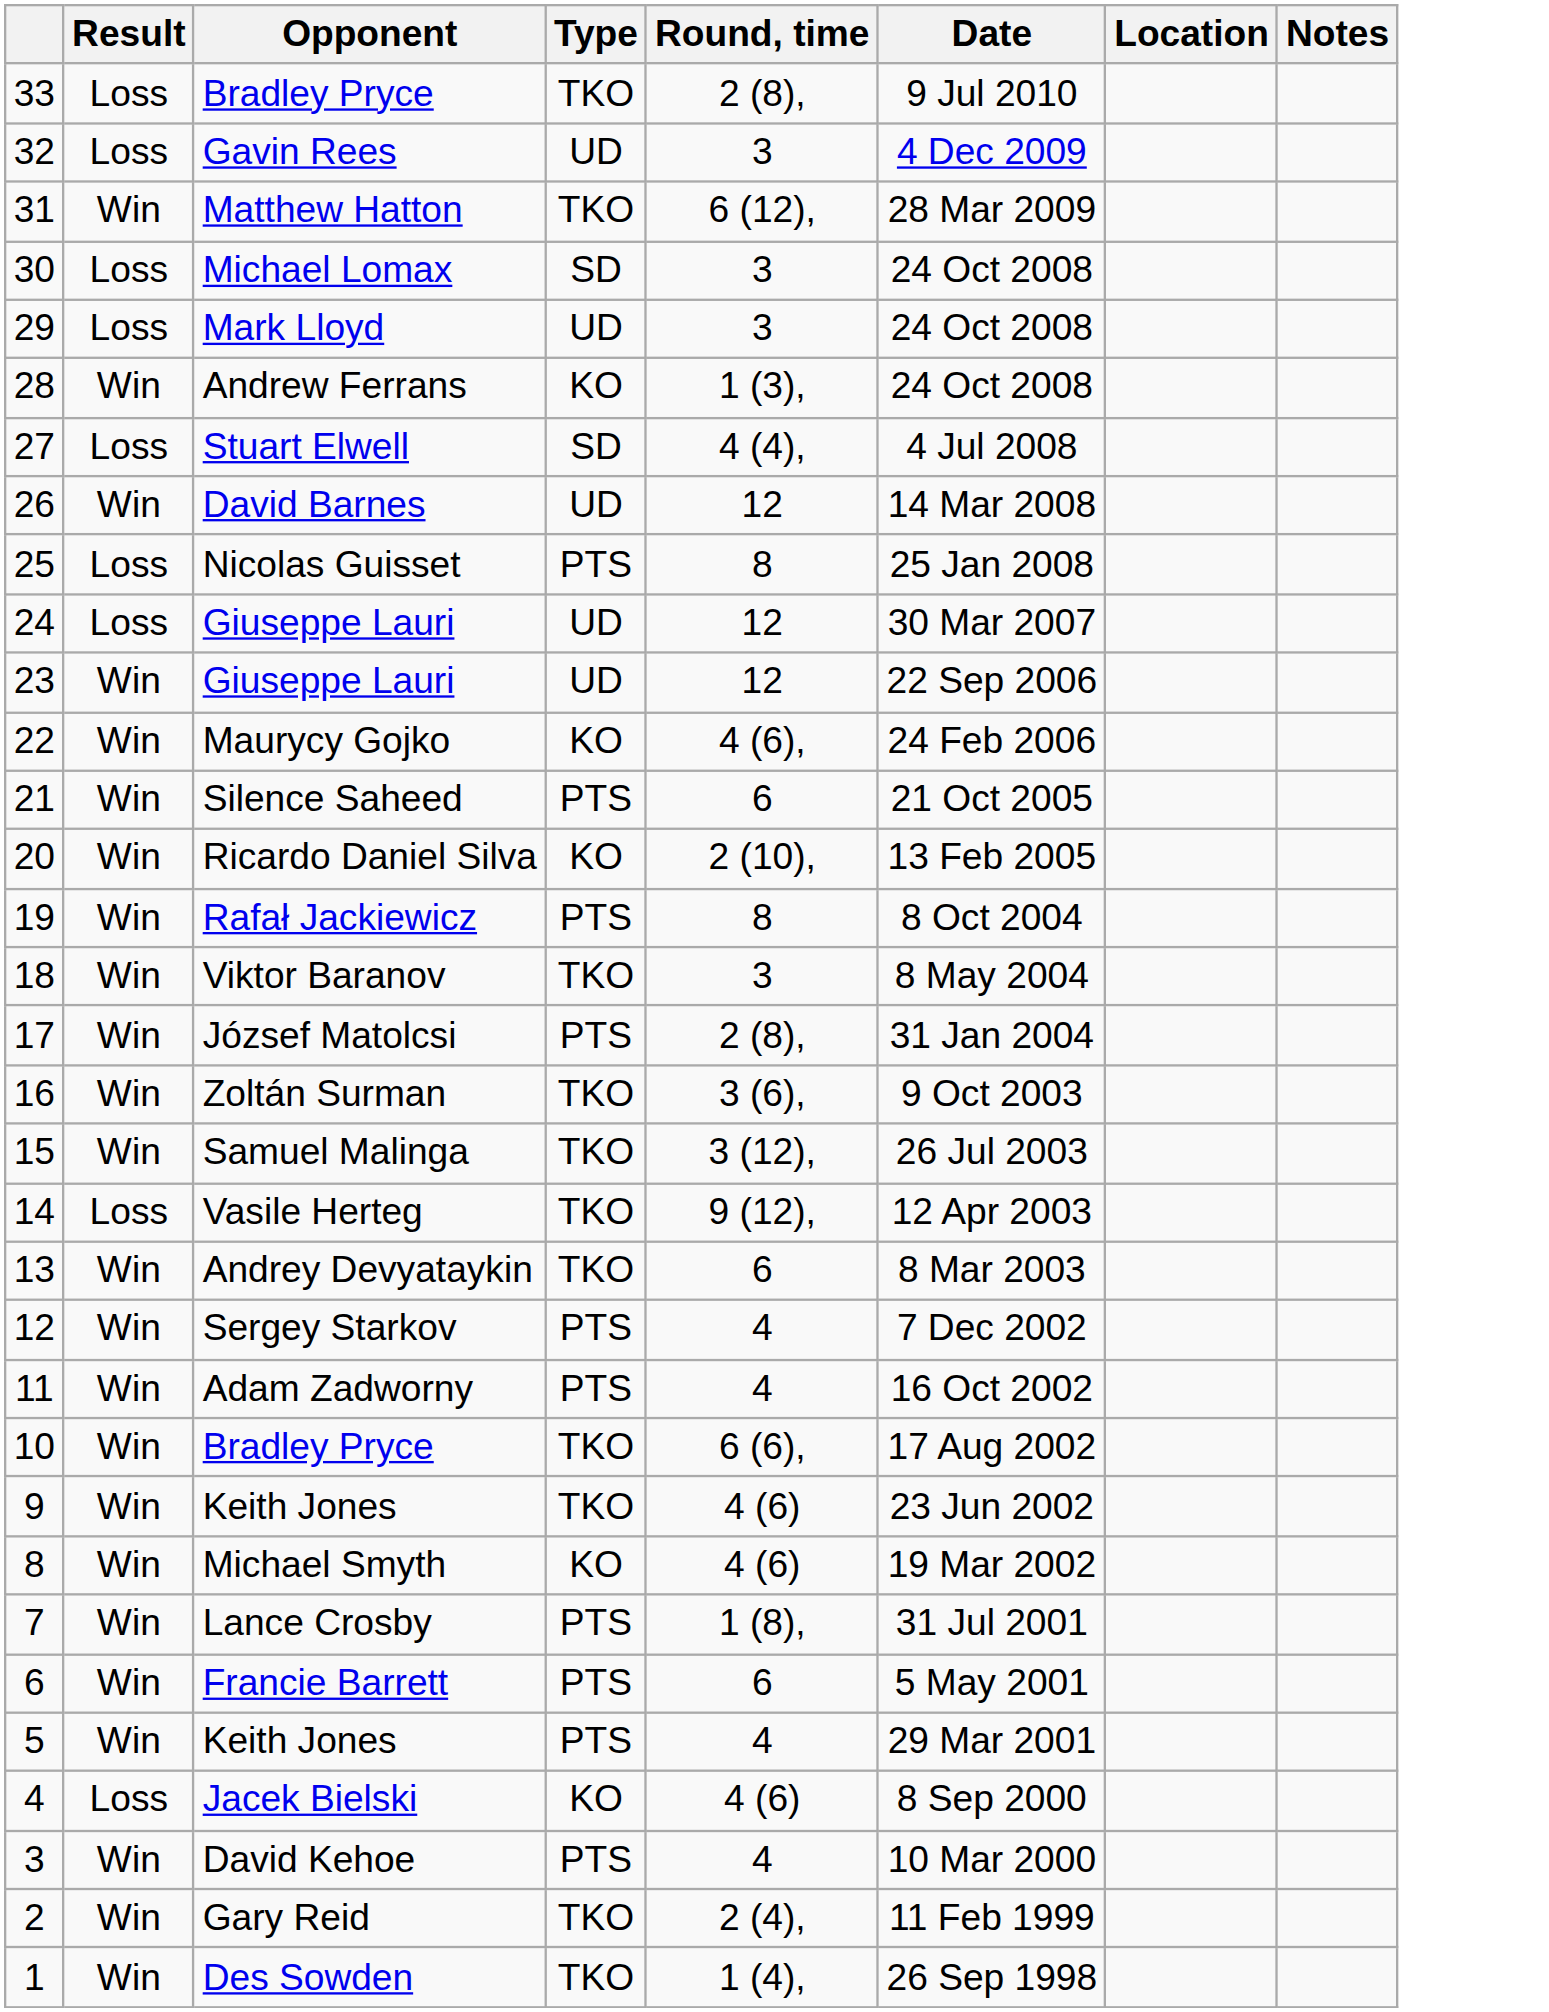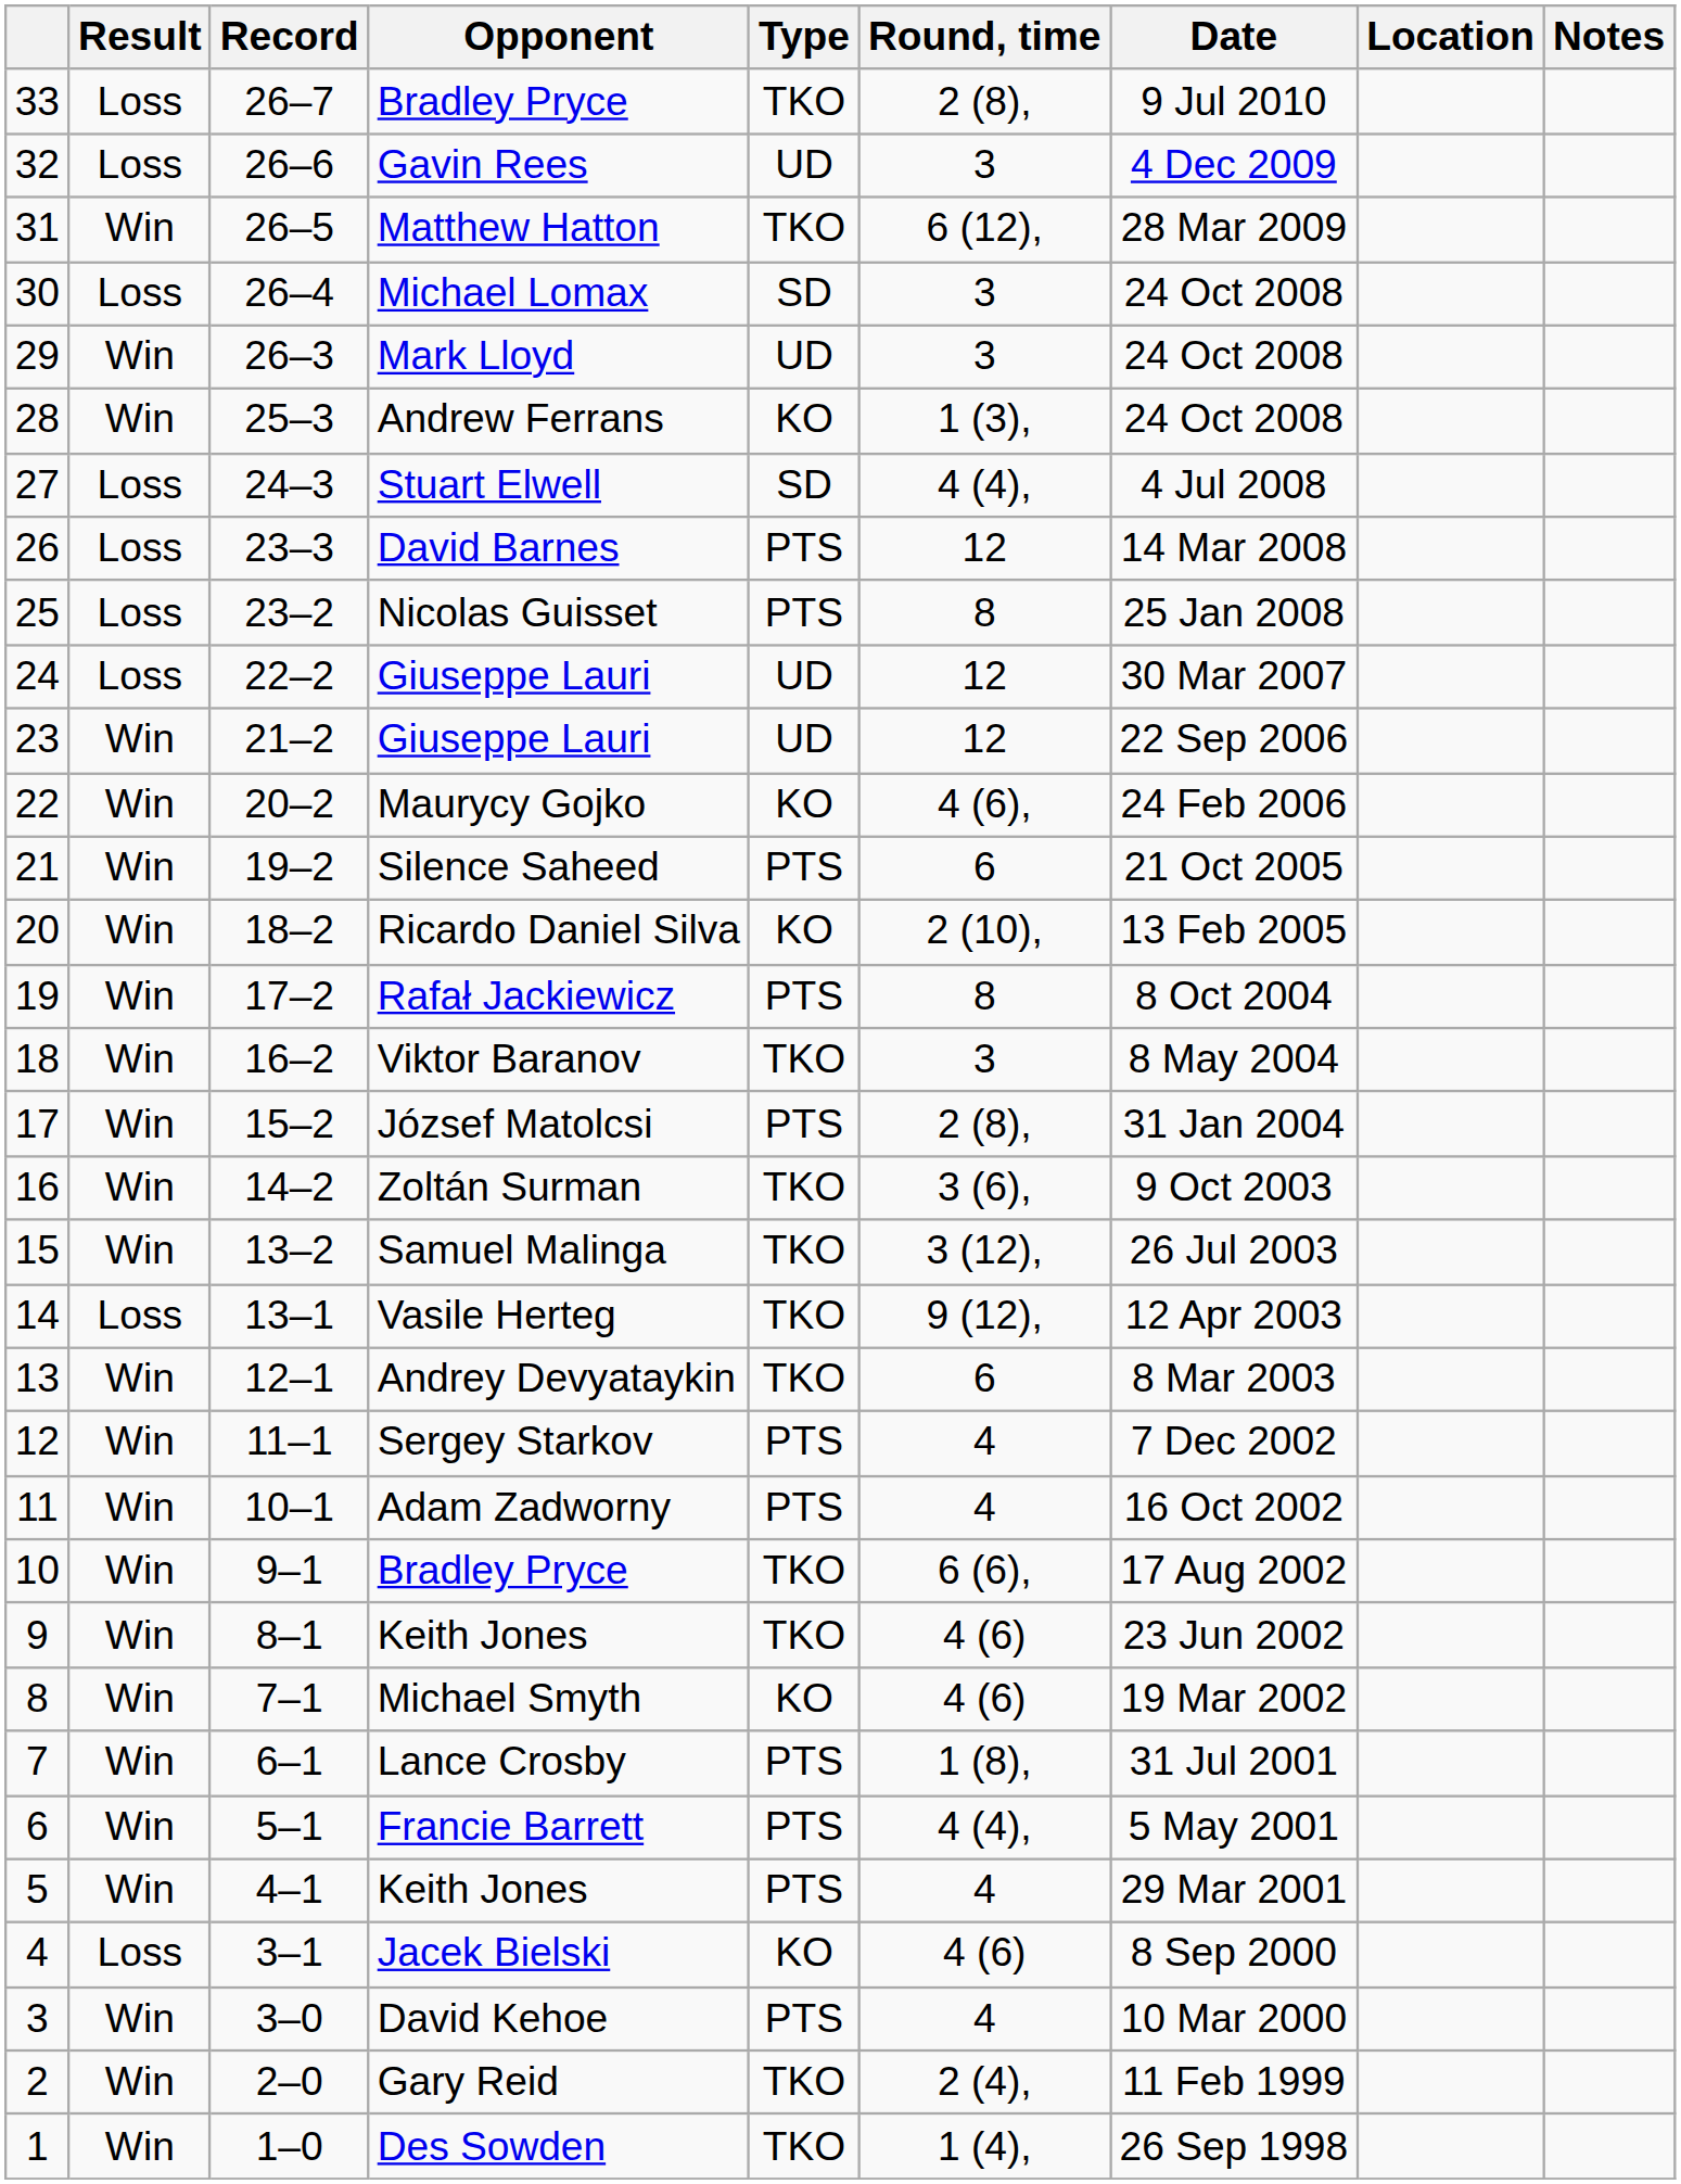 <table class="wikitable" style="text-align:center">
 <tr>
 <th></th>
 <th>Result</th>
+<th>Record</th>
 <th>Opponent</th>
 <th>Type</th>
 <th>Round, time</th>
 <th>Date</th>
 <th>Location</th>
 <th>Notes</th>
 </tr>
 <tr>
 <td>33</td>
 <td>Loss</td>
+<td>26–7</td>
 <td style="text-align:left;"><a href='#'>Bradley Pryce</a></td>
 <td>TKO</td>
 <td>2 (8), </td>
 <td>9 Jul 2010</td>
 <td style="text-align:left;"></td>
 <td></td>
 </tr>
 <tr>
 <td>32</td>
 <td>Loss</td>
+<td>26–6</td>
 <td style="text-align:left;"><a href='#'>Gavin Rees</a></td>
 <td>UD</td>
 <td>3</td>
 <td><a href='#'>4 Dec 2009</a></td>
 <td style="text-align:left;"></td>
 <td style="text-align:left;"></td>
 </tr>
 <tr>
 <td>31</td>
 <td>Win</td>
+<td>26–5</td>
 <td style="text-align:left;"><a href='#'>Matthew Hatton</a></td>
 <td>TKO</td>
 <td>6 (12), </td>
 <td>28 Mar 2009</td>
 <td style="text-align:left;"></td>
 <td></td>
 </tr>
 <tr>
 <td>30</td>
 <td>Loss</td>
+<td>26–4</td>
 <td style="text-align:left;"><a href='#'>Michael Lomax</a></td>
 <td>SD</td>
 <td>3</td>
 <td>24 Oct 2008</td>
 <td style="text-align:left;"></td>
 <td style="text-align:left;"></td>
 </tr>
 <tr>
 <td>29</td>
-<td>Loss</td>
+<td>Win</td>
+<td>26–3</td>
 <td style="text-align:left;"><a href='#'>Mark Lloyd</a></td>
 <td>UD</td>
 <td>3</td>
 <td>24 Oct 2008</td>
 <td style="text-align:left;"></td>
 <td style="text-align:left;"></td>
 </tr>
 <tr>
 <td>28</td>
 <td>Win</td>
+<td>25–3</td>
 <td style="text-align:left;">Andrew Ferrans</td>
 <td>KO</td>
 <td>1 (3), </td>
 <td>24 Oct 2008</td>
 <td style="text-align:left;"></td>
 <td style="text-align:left;"></td>
 </tr>
 <tr>
 <td>27</td>
 <td>Loss</td>
+<td>24–3</td>
 <td style="text-align:left;"><a href='#'>Stuart Elwell</a></td>
 <td>SD</td>
 <td>4 (4), </td>
 <td>4 Jul 2008</td>
 <td style="text-align:left;"></td>
 <td></td>
 </tr>
 <tr>
 <td>26</td>
-<td>Win</td>
+<td>Loss</td>
+<td>23–3</td>
 <td style="text-align:left;"><a href='#'>David Barnes</a></td>
-<td>UD</td>
+<td>PTS</td>
 <td>12</td>
 <td>14 Mar 2008</td>
 <td style="text-align:left;"></td>
 <td style="text-align:left;"></td>
 </tr>
 <tr>
 <td>25</td>
 <td>Loss</td>
+<td>23–2</td>
 <td style="text-align:left;">Nicolas Guisset</td>
 <td>PTS</td>
 <td>8</td>
 <td>25 Jan 2008</td>
 <td style="text-align:left;"></td>
 <td></td>
 </tr>
 <tr>
 <td>24</td>
 <td>Loss</td>
+<td>22–2</td>
 <td style="text-align:left;"><a href='#'>Giuseppe Lauri</a></td>
 <td>UD</td>
 <td>12</td>
 <td>30 Mar 2007</td>
 <td style="text-align:left;"></td>
 <td style="text-align:left;"></td>
 </tr>
 <tr>
 <td>23</td>
 <td>Win</td>
+<td>21–2</td>
 <td style="text-align:left;"><a href='#'>Giuseppe Lauri</a></td>
 <td>UD</td>
 <td>12</td>
 <td>22 Sep 2006</td>
 <td style="text-align:left;"></td>
 <td style="text-align:left;"></td>
 </tr>
 <tr>
 <td>22</td>
 <td>Win</td>
+<td>20–2</td>
 <td style="text-align:left;">Maurycy Gojko</td>
 <td>KO</td>
 <td>4 (6), </td>
 <td>24 Feb 2006</td>
 <td style="text-align:left;"></td>
 <td></td>
 </tr>
 <tr>
 <td>21</td>
 <td>Win</td>
+<td>19–2</td>
 <td style="text-align:left;">Silence Saheed</td>
 <td>PTS</td>
 <td>6</td>
 <td>21 Oct 2005</td>
 <td style="text-align:left;"></td>
 <td></td>
 </tr>
 <tr>
 <td>20</td>
 <td>Win</td>
+<td>18–2</td>
 <td style="text-align:left;">Ricardo Daniel Silva</td>
 <td>KO</td>
 <td>2 (10), </td>
 <td>13 Feb 2005</td>
 <td style="text-align:left;"></td>
 <td></td>
 </tr>
 <tr>
 <td>19</td>
 <td>Win</td>
+<td>17–2</td>
 <td style="text-align:left;"><a href='#'>Rafał Jackiewicz</a></td>
 <td>PTS</td>
 <td>8</td>
 <td>8 Oct 2004</td>
 <td style="text-align:left;"></td>
 <td></td>
 </tr>
 <tr>
 <td>18</td>
 <td>Win</td>
+<td>16–2</td>
 <td style="text-align:left;">Viktor Baranov</td>
 <td>TKO</td>
 <td>3</td>
 <td>8 May 2004</td>
 <td style="text-align:left;"></td>
 <td></td>
 </tr>
 <tr>
 <td>17</td>
 <td>Win</td>
+<td>15–2</td>
 <td style="text-align:left;">József Matolcsi</td>
 <td>PTS</td>
 <td>2 (8), </td>
 <td>31 Jan 2004</td>
 <td style="text-align:left;"></td>
 <td></td>
 </tr>
 <tr>
 <td>16</td>
 <td>Win</td>
+<td>14–2</td>
 <td style="text-align:left;">Zoltán Surman</td>
 <td>TKO</td>
 <td>3 (6), </td>
 <td>9 Oct 2003</td>
 <td style="text-align:left;"></td>
 <td></td>
 </tr>
 <tr>
 <td>15</td>
 <td>Win</td>
+<td>13–2</td>
 <td style="text-align:left;">Samuel Malinga</td>
 <td>TKO</td>
 <td>3 (12), </td>
 <td>26 Jul 2003</td>
 <td style="text-align:left;"></td>
 <td style="text-align:left;"></td>
 </tr>
 <tr>
 <td>14</td>
 <td>Loss</td>
+<td>13–1</td>
 <td style="text-align:left;">Vasile Herteg</td>
 <td>TKO</td>
 <td>9 (12), </td>
 <td>12 Apr 2003</td>
 <td style="text-align:left;"></td>
 <td style="text-align:left;"></td>
 </tr>
 <tr>
 <td>13</td>
 <td>Win</td>
+<td>12–1</td>
 <td style="text-align:left;">Andrey Devyataykin</td>
 <td>TKO</td>
 <td>6</td>
 <td>8 Mar 2003</td>
 <td style="text-align:left;"></td>
 <td></td>
 </tr>
 <tr>
 <td>12</td>
 <td>Win</td>
+<td>11–1</td>
 <td style="text-align:left;">Sergey Starkov</td>
 <td>PTS</td>
 <td>4</td>
 <td>7 Dec 2002</td>
 <td style="text-align:left;"></td>
 <td></td>
 </tr>
 <tr>
 <td>11</td>
 <td>Win</td>
+<td>10–1</td>
 <td style="text-align:left;">Adam Zadworny</td>
 <td>PTS</td>
 <td>4</td>
 <td>16 Oct 2002</td>
 <td style="text-align:left;"></td>
 <td></td>
 </tr>
 <tr>
 <td>10</td>
 <td>Win</td>
+<td>9–1</td>
 <td style="text-align:left;"><a href='#'>Bradley Pryce</a></td>
 <td>TKO</td>
 <td>6 (6), </td>
 <td>17 Aug 2002</td>
 <td style="text-align:left;"></td>
 <td></td>
 </tr>
 <tr>
 <td>9</td>
 <td>Win</td>
+<td>8–1</td>
 <td style="text-align:left;">Keith Jones</td>
 <td>TKO</td>
 <td>4 (6)</td>
 <td>23 Jun 2002</td>
 <td style="text-align:left;"></td>
 <td></td>
 </tr>
 <tr>
 <td>8</td>
 <td>Win</td>
+<td>7–1</td>
 <td style="text-align:left;">Michael Smyth</td>
 <td>KO</td>
 <td>4 (6)</td>
 <td>19 Mar 2002</td>
 <td style="text-align:left;"></td>
 <td></td>
 </tr>
 <tr>
 <td>7</td>
 <td>Win</td>
+<td>6–1</td>
 <td style="text-align:left;">Lance Crosby</td>
 <td>PTS</td>
 <td>1 (8), </td>
 <td>31 Jul 2001</td>
 <td style="text-align:left;"></td>
 <td></td>
 </tr>
 <tr>
 <td>6</td>
 <td>Win</td>
+<td>5–1</td>
 <td style="text-align:left;"><a href='#'>Francie Barrett</a></td>
 <td>PTS</td>
-<td>6</td>
+<td>4 (4), </td>
 <td>5 May 2001</td>
 <td style="text-align:left;"></td>
 <td></td>
 </tr>
 <tr>
 <td>5</td>
 <td>Win</td>
+<td>4–1</td>
 <td style="text-align:left;">Keith Jones</td>
 <td>PTS</td>
 <td>4</td>
 <td>29 Mar 2001</td>
 <td style="text-align:left;"></td>
 <td></td>
 </tr>
 <tr>
 <td>4</td>
 <td>Loss</td>
+<td>3–1</td>
 <td style="text-align:left;"><a href='#'>Jacek Bielski</a></td>
 <td>KO</td>
 <td>4 (6)</td>
 <td>8 Sep 2000</td>
 <td style="text-align:left;"></td>
 <td></td>
 </tr>
 <tr>
 <td>3</td>
 <td>Win</td>
+<td>3–0</td>
 <td style="text-align:left;">David Kehoe</td>
 <td>PTS</td>
 <td>4</td>
 <td>10 Mar 2000</td>
 <td style="text-align:left;"></td>
 <td></td>
 </tr>
 <tr>
 <td>2</td>
 <td>Win</td>
+<td>2–0</td>
 <td style="text-align:left;">Gary Reid</td>
 <td>TKO</td>
 <td>2 (4), </td>
 <td>11 Feb 1999</td>
 <td style="text-align:left;"></td>
 <td></td>
 </tr>
 <tr>
 <td>1</td>
 <td>Win</td>
+<td>1–0</td>
 <td style="text-align:left;"><a href='#'>Des Sowden</a></td>
 <td>TKO</td>
 <td>1 (4), </td>
 <td>26 Sep 1998</td>
 <td style="text-align:left;"></td>
 <td></td>
 </tr>
 </table>
